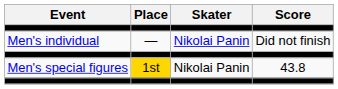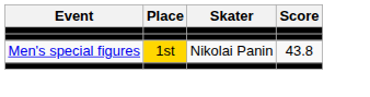 <table class=wikitable>
 <tr>
 <th>Event</th>
 <th>Place</th>
 <th>Skater</th>
 <th>Score</th>
 </tr>
 <tr bgcolor=black>
 <td></td>
 <td></td>
 <td></td>
 <td></td>
-</tr>
-<tr align=center>
-<td align=left><a href='#'>Men's individual</a></td>
-<td>—</td>
-<td align=left><a href='#'>Nikolai Panin</a></td>
-<td>Did not finish</td>
 </tr>
 <tr bgcolor=black>
 <td></td>
 <td></td>
 <td></td>
 <td></td>
 </tr>
 <tr align=center>
 <td align=left><a href='#'>Men's special figures</a></td>
 <td bgcolor=gold>1st</td>
 <td align=left>Nikolai Panin</td>
 <td>43.8</td>
 </tr>
 <tr bgcolor=black>
 <td></td>
 <td></td>
 <td></td>
 <td></td>
 </tr>
 </table>
